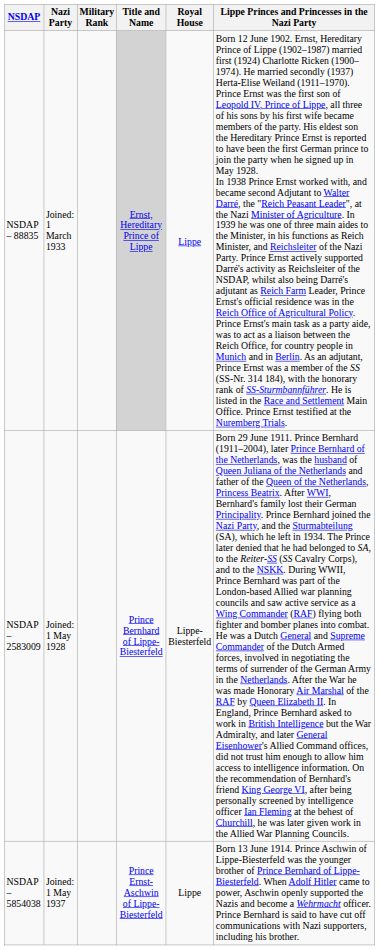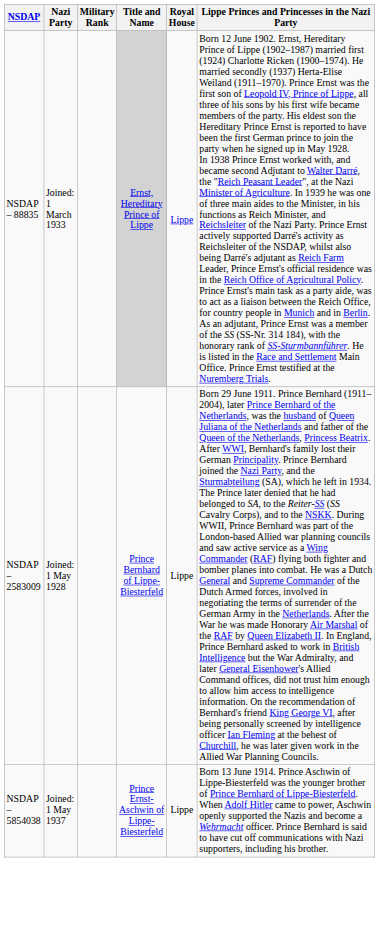 <table class="wikitable">
 <tr>
 <th><a href='#'>NSDAP</a></th>
 <th>Nazi Party</th>
 <th>Military<br>Rank</th>
 <th>Title and<br>Name</th>
 <th>Royal<br>House</th>
 <th>Lippe Princes and Princesses in the Nazi Party</th>
 </tr>
 <tr>
 <td>NSDAP – 88835</td>
 <td>Joined: 1 March 1933</td>
 <td><br><br><br></td>
 <td align="center" style="background: lightgrey;"><a href='#'>Ernst, Hereditary Prince of Lippe</a></td>
 <td align="center"><br><br><a href='#'>Lippe</a></td>
 <td>Born 12 June 1902. Ernst, Hereditary Prince of Lippe (1902–1987) married first (1924) Charlotte Ricken (1900–1974). He married secondly (1937) Herta-Elise Weiland (1911–1970). Prince Ernst was the first son of <a href='#'>Leopold IV, Prince of Lippe</a>, all three of his sons by his first wife became members of the party. His eldest son the Hereditary Prince Ernst is reported to have been the first German prince to join the party when he signed up in May 1928.<br>In 1938 Prince Ernst worked with, and became second Adjutant to <a href='#'>Walter Darré</a>, the "<a href='#'>Reich Peasant Leader</a>", at the Nazi <a href='#'>Minister of Agriculture</a>. In 1939 he was one of three main aides to the Minister, in his functions as Reich Minister, and <a href='#'>Reichsleiter</a> of the Nazi Party. Prince Ernst actively supported Darré's activity as Reichsleiter of the NSDAP, whilst also being Darré's adjutant as <a href='#'>Reich Farm</a> Leader, Prince Ernst's official residence was in the <a href='#'>Reich Office of Agricultural Policy</a>. Prince Ernst's main task as a party aide, was to act as a liaison between the Reich Office, for country people in <a href='#'>Munich</a> and in <a href='#'>Berlin</a>. As an adjutant, Prince Ernst was a member of the <em>SS</em> (SS-Nr. 314 184), with the honorary rank of <em><a href='#'>SS-Sturmbannführer</a></em>. He is listed in the <a href='#'>Race and Settlement</a> Main Office. Prince Ernst testified at the <a href='#'>Nuremberg Trials</a>.</td>
 </tr>
 <tr>
 <td>NSDAP – 2583009</td>
 <td>Joined: 1 May 1928</td>
 <td></td>
 <td align="center"><a href='#'>Prince Bernhard of Lippe-Biesterfeld</a></td>
-<td align="center">Lippe-Biesterfeld</td>
+<td align="center">Lippe</td>
 <td>  Born 29 June 1911. Prince Bernhard (1911–2004), later <a href='#'>Prince Bernhard of the Netherlands</a>, was the <a href='#'>husband</a> of <a href='#'>Queen Juliana of the Netherlands</a> and father of the <a href='#'>Queen of the Netherlands</a>, <a href='#'>Princess Beatrix</a>. After <a href='#'>WWI</a>, Bernhard's family lost their German <a href='#'>Principality</a>. Prince Bernhard joined the <a href='#'>Nazi Party</a>, and the <a href='#'>Sturmabteilung</a> (SA), which he left in 1934. The Prince later denied that he had belonged to <em>SA</em>, to the <em>Reiter-<a href='#'>SS</a></em> (<em>SS</em> Cavalry Corps), and to the <a href='#'>NSKK</a>. During WWII, Prince Bernhard was part of the London-based Allied war planning councils and saw active service as a <a href='#'>Wing Commander</a> (<a href='#'>RAF</a>) flying both fighter and bomber planes into combat. He was a Dutch <a href='#'>General</a> and <a href='#'>Supreme Commander</a> of the Dutch Armed forces, involved in negotiating the terms of surrender of the German Army in the <a href='#'>Netherlands</a>. After the War he was made Honorary <a href='#'>Air Marshal</a> of the <a href='#'>RAF</a> by <a href='#'>Queen Elizabeth II</a>. In England, Prince Bernhard asked to work in <a href='#'>British Intelligence</a> but the War Admiralty, and later <a href='#'>General Eisenhower</a>'s Allied Command offices, did not trust him enough to allow him access to intelligence information. On the recommendation of Bernhard's friend <a href='#'>King George VI</a>, after being personally screened by intelligence officer <a href='#'>Ian Fleming</a> at the behest of <a href='#'>Churchill</a>, he was later given work in the Allied War Planning Councils.</td>
 </tr>
 <tr>
 <td>NSDAP – 5854038</td>
 <td>Joined: 1 May 1937</td>
 <td></td>
 <td align="center"><a href='#'>Prince Ernst-Aschwin of Lippe-Biesterfeld</a></td>
 <td align="center">Lippe</td>
 <td>Born 13 June 1914. Prince Aschwin of Lippe-Biesterfeld was the younger brother of <a href='#'>Prince Bernhard of Lippe-Biesterfeld</a>. When <a href='#'>Adolf Hitler</a> came to power, Aschwin openly supported the Nazis and become a <em><a href='#'>Wehrmacht</a></em> officer. Prince Bernhard is said to have cut off communications with Nazi supporters, including his brother.</td>
 </tr>
 </table>
